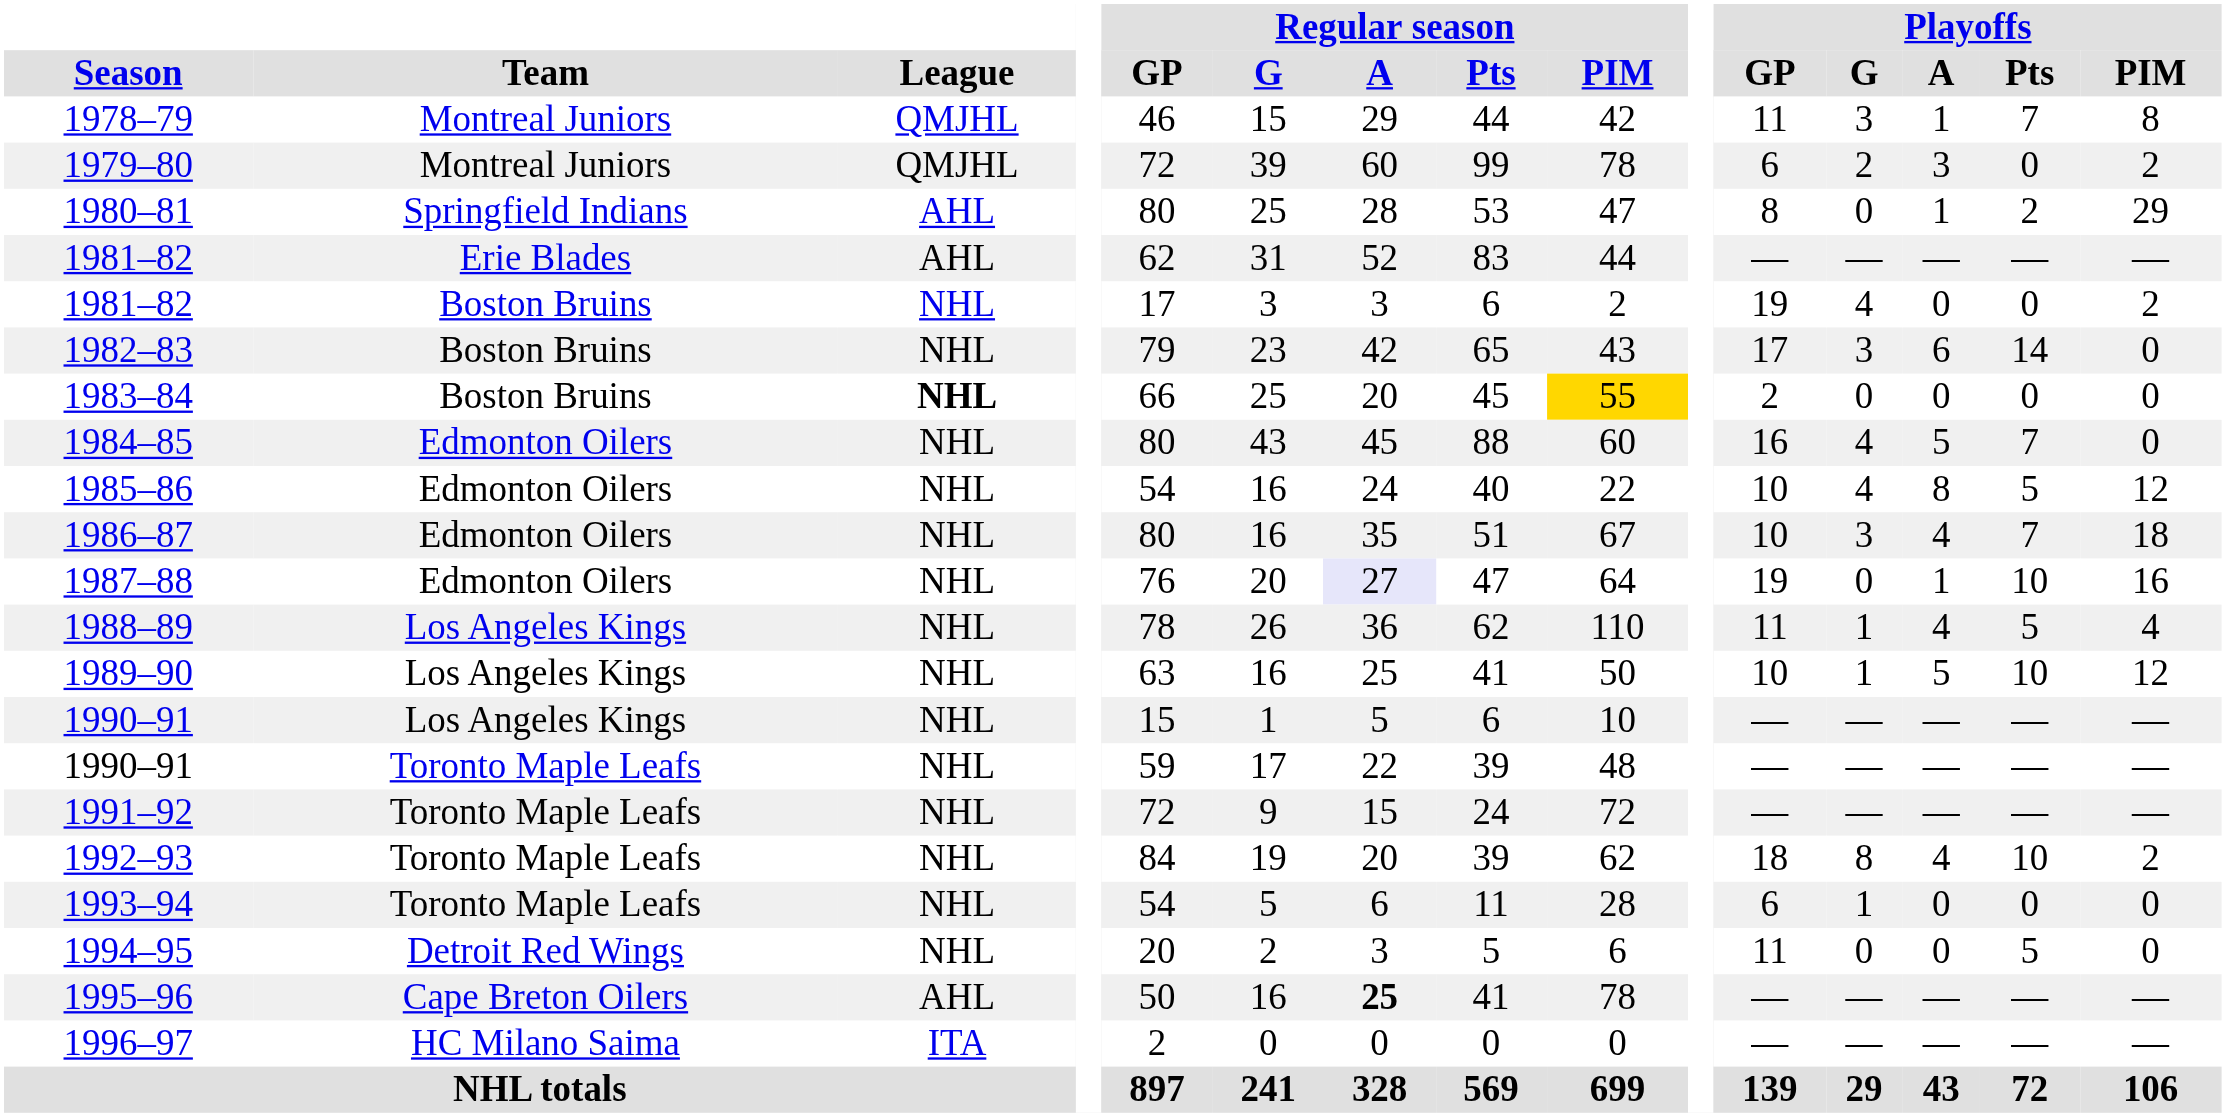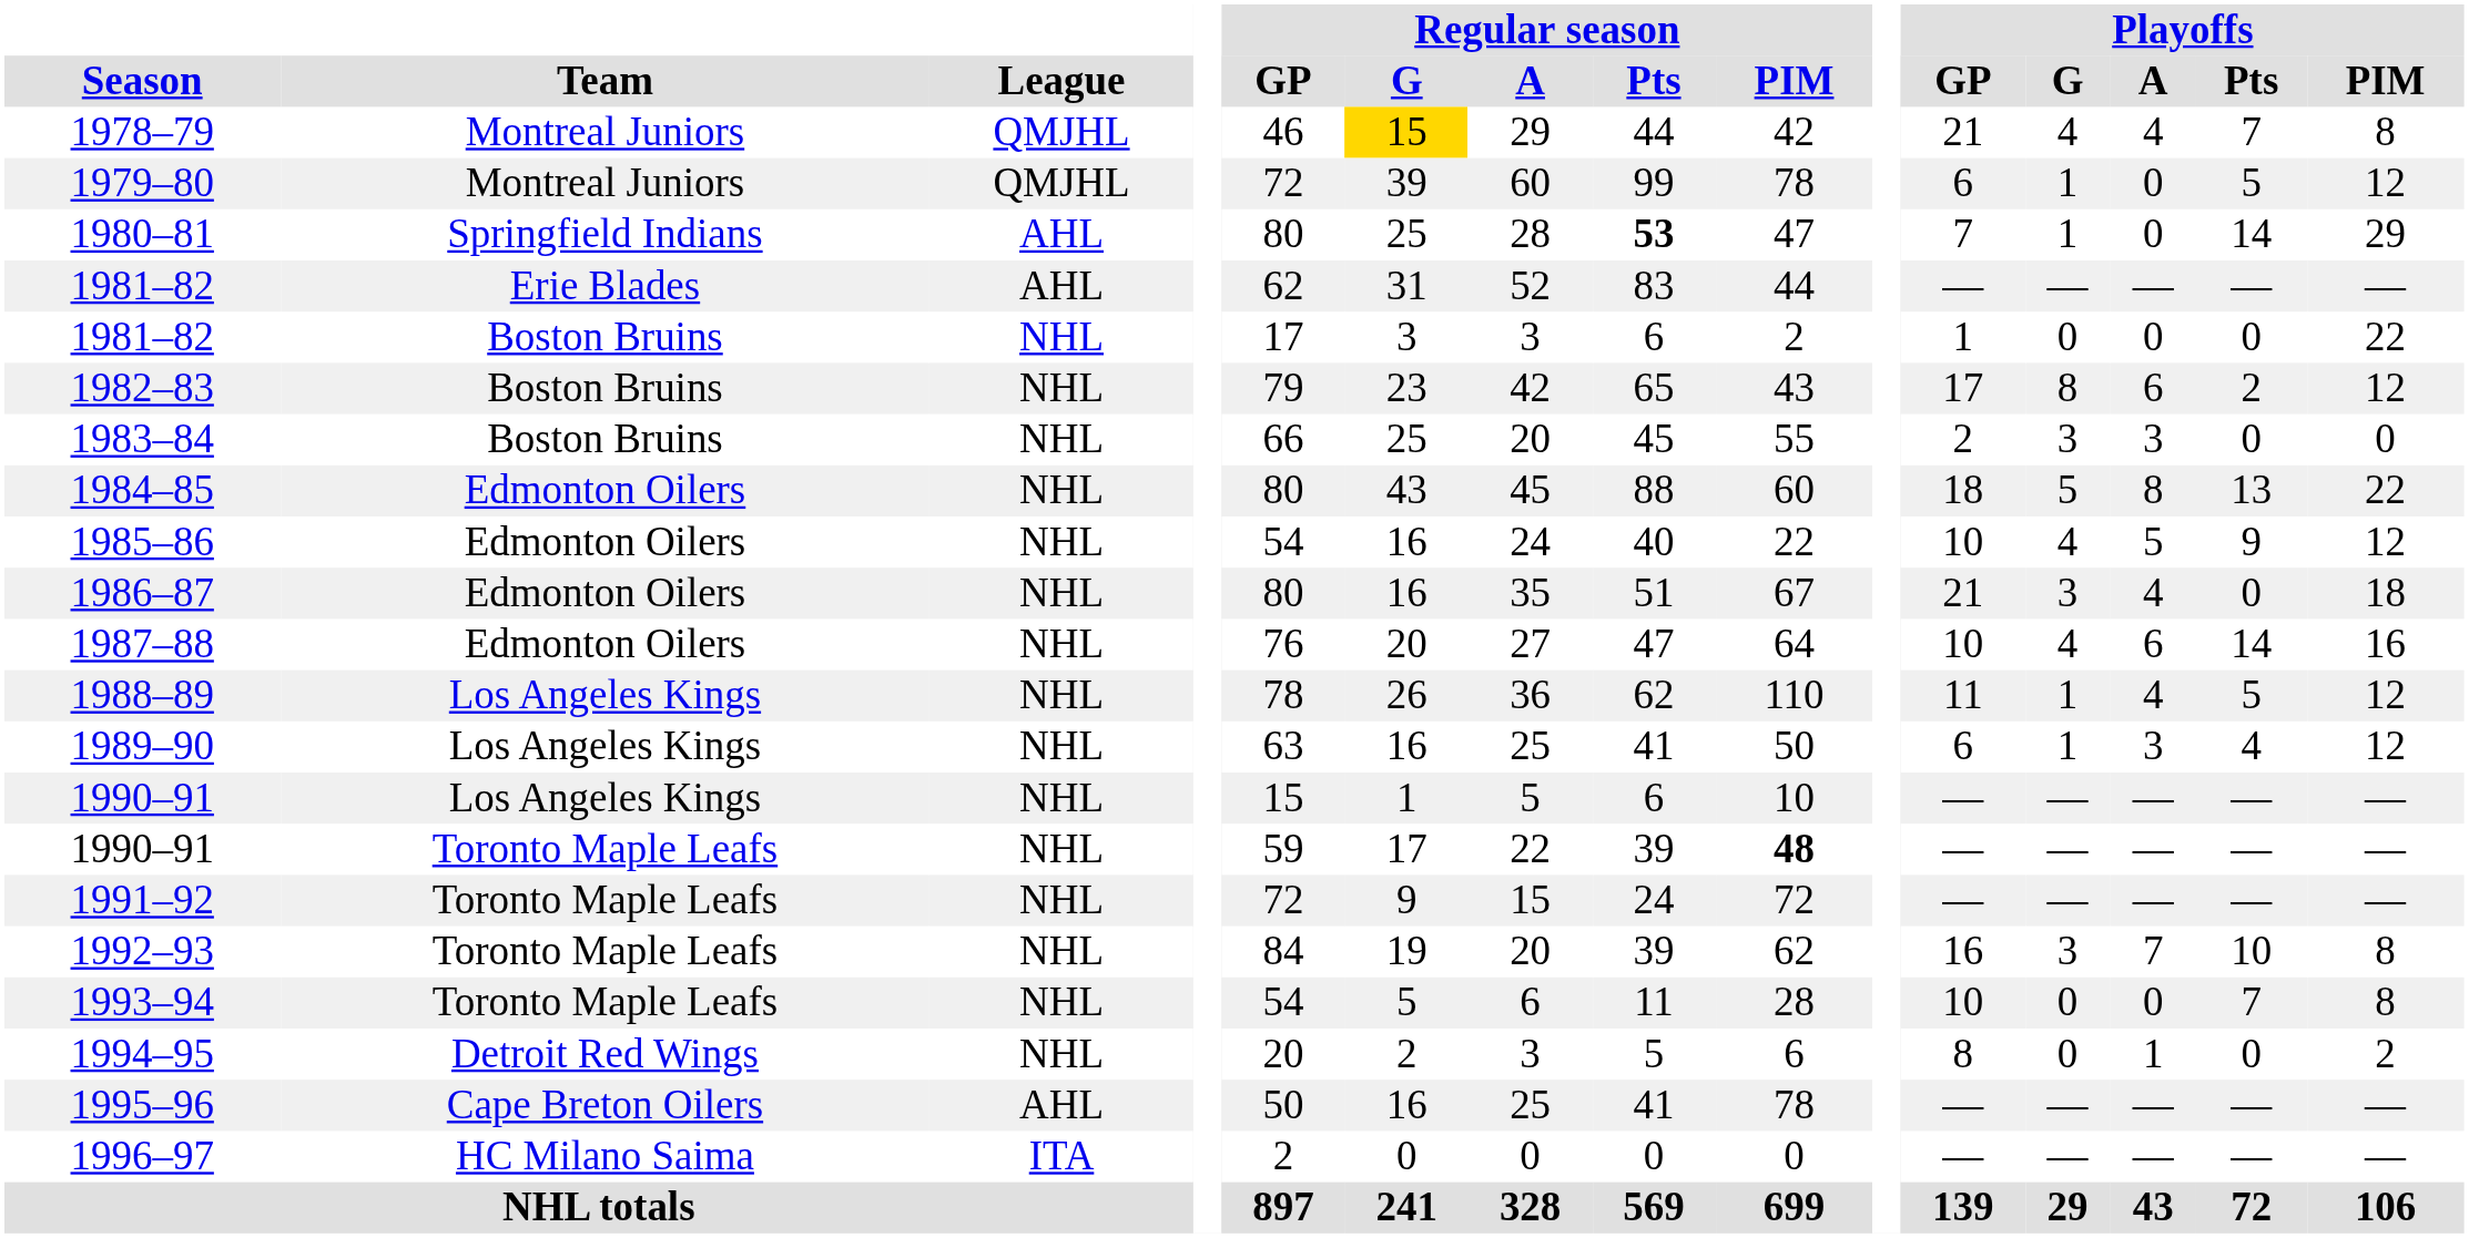 <table border="0" cellpadding="1" cellspacing="0" style="text-align:center; width:60em;">
 <tr style="background:#e0e0e0;">
 <th colspan="3"  bgcolor="#ffffff"> </th>
 <th rowspan="99" bgcolor="#ffffff"> </th>
 <th colspan="5"><a href='#'>Regular season</a></th>
 <th rowspan="99" bgcolor="#ffffff"> </th>
 <th colspan="5"><a href='#'>Playoffs</a></th>
 </tr>
 <tr style="background:#e0e0e0;">
 <th><a href='#'>Season</a></th>
 <th>Team</th>
 <th>League</th>
 <th>GP</th>
 <th><a href='#'>G</a></th>
 <th><a href='#'>A</a></th>
 <th><a href='#'>Pts</a></th>
 <th><a href='#'>PIM</a></th>
 <th>GP</th>
 <th>G</th>
 <th>A</th>
 <th>Pts</th>
 <th>PIM</th>
 </tr>
 <tr>
 <td><a href='#'>1978–79</a></td>
 <td><a href='#'>Montreal Juniors</a></td>
 <td><a href='#'>QMJHL</a></td>
 <td>46</td>
-<td>15</td>
+<td style="background: gold;">15</td>
 <td>29</td>
 <td>44</td>
 <td>42</td>
-<td>11</td>
-<td>3</td>
-<td>1</td>
+<td>21</td>
+<td>4</td>
+<td>4</td>
 <td>7</td>
 <td>8</td>
 </tr>
 <tr style="background:#f0f0f0;">
 <td><a href='#'>1979–80</a></td>
 <td>Montreal Juniors</td>
 <td>QMJHL</td>
 <td>72</td>
 <td>39</td>
 <td>60</td>
 <td>99</td>
 <td>78</td>
 <td>6</td>
-<td>2</td>
-<td>3</td>
+<td>1</td>
 <td>0</td>
-<td>2</td>
+<td>5</td>
+<td>12</td>
 </tr>
 <tr>
 <td><a href='#'>1980–81</a></td>
 <td><a href='#'>Springfield Indians</a></td>
 <td><a href='#'>AHL</a></td>
 <td>80</td>
 <td>25</td>
 <td>28</td>
-<td>53</td>
+<td><strong>53</strong></td>
 <td>47</td>
-<td>8</td>
+<td>7</td>
+<td>1</td>
 <td>0</td>
-<td>1</td>
-<td>2</td>
+<td>14</td>
 <td>29</td>
 </tr>
 <tr style="background:#f0f0f0;">
 <td><a href='#'>1981–82</a></td>
 <td><a href='#'>Erie Blades</a></td>
 <td>AHL</td>
 <td>62</td>
 <td>31</td>
 <td>52</td>
 <td>83</td>
 <td>44</td>
 <td>—</td>
 <td>—</td>
 <td>—</td>
 <td>—</td>
 <td>—</td>
 </tr>
 <tr>
 <td><a href='#'>1981–82</a></td>
 <td><a href='#'>Boston Bruins</a></td>
 <td><a href='#'>NHL</a></td>
 <td>17</td>
 <td>3</td>
 <td>3</td>
 <td>6</td>
 <td>2</td>
-<td>19</td>
-<td>4</td>
+<td>1</td>
 <td>0</td>
 <td>0</td>
-<td>2</td>
+<td>0</td>
+<td>22</td>
 </tr>
 <tr style="background:#f0f0f0;">
 <td><a href='#'>1982–83</a></td>
 <td>Boston Bruins</td>
 <td>NHL</td>
 <td>79</td>
 <td>23</td>
 <td>42</td>
 <td>65</td>
 <td>43</td>
 <td>17</td>
-<td>3</td>
+<td>8</td>
 <td>6</td>
-<td>14</td>
-<td>0</td>
+<td>2</td>
+<td>12</td>
 </tr>
 <tr>
 <td><a href='#'>1983–84</a></td>
 <td>Boston Bruins</td>
-<td><strong>NHL</strong></td>
+<td>NHL</td>
 <td>66</td>
 <td>25</td>
 <td>20</td>
 <td>45</td>
-<td style="background: gold;">55</td>
+<td>55</td>
 <td>2</td>
-<td>0</td>
-<td>0</td>
+<td>3</td>
+<td>3</td>
 <td>0</td>
 <td>0</td>
 </tr>
 <tr style="background:#f0f0f0;">
 <td><a href='#'>1984–85</a></td>
 <td><a href='#'>Edmonton Oilers</a></td>
 <td>NHL</td>
 <td>80</td>
 <td>43</td>
 <td>45</td>
 <td>88</td>
 <td>60</td>
-<td>16</td>
-<td>4</td>
+<td>18</td>
 <td>5</td>
-<td>7</td>
-<td>0</td>
+<td>8</td>
+<td>13</td>
+<td>22</td>
 </tr>
 <tr>
 <td><a href='#'>1985–86</a></td>
 <td>Edmonton Oilers</td>
 <td>NHL</td>
 <td>54</td>
 <td>16</td>
 <td>24</td>
 <td>40</td>
 <td>22</td>
 <td>10</td>
 <td>4</td>
-<td>8</td>
 <td>5</td>
+<td>9</td>
 <td>12</td>
 </tr>
 <tr style="background:#f0f0f0;">
 <td><a href='#'>1986–87</a></td>
 <td>Edmonton Oilers</td>
 <td>NHL</td>
 <td>80</td>
 <td>16</td>
 <td>35</td>
 <td>51</td>
 <td>67</td>
-<td>10</td>
+<td>21</td>
 <td>3</td>
 <td>4</td>
-<td>7</td>
+<td>0</td>
 <td>18</td>
 </tr>
 <tr>
 <td><a href='#'>1987–88</a></td>
 <td>Edmonton Oilers</td>
 <td>NHL</td>
 <td>76</td>
 <td>20</td>
-<td style="background: lavender;">27</td>
+<td>27</td>
 <td>47</td>
 <td>64</td>
-<td>19</td>
-<td>0</td>
-<td>1</td>
 <td>10</td>
+<td>4</td>
+<td>6</td>
+<td>14</td>
 <td>16</td>
 </tr>
 <tr style="background:#f0f0f0;">
 <td><a href='#'>1988–89</a></td>
 <td><a href='#'>Los Angeles Kings</a></td>
 <td>NHL</td>
 <td>78</td>
 <td>26</td>
 <td>36</td>
 <td>62</td>
 <td>110</td>
 <td>11</td>
 <td>1</td>
 <td>4</td>
 <td>5</td>
-<td>4</td>
+<td>12</td>
 </tr>
 <tr>
 <td><a href='#'>1989–90</a></td>
 <td>Los Angeles Kings</td>
 <td>NHL</td>
 <td>63</td>
 <td>16</td>
 <td>25</td>
 <td>41</td>
 <td>50</td>
-<td>10</td>
+<td>6</td>
 <td>1</td>
-<td>5</td>
-<td>10</td>
+<td>3</td>
+<td>4</td>
 <td>12</td>
 </tr>
 <tr style="background:#f0f0f0;">
 <td><a href='#'>1990–91</a></td>
 <td>Los Angeles Kings</td>
 <td>NHL</td>
 <td>15</td>
 <td>1</td>
 <td>5</td>
 <td>6</td>
 <td>10</td>
 <td>—</td>
 <td>—</td>
 <td>—</td>
 <td>—</td>
 <td>—</td>
 </tr>
 <tr>
 <td>1990–91</td>
 <td><a href='#'>Toronto Maple Leafs</a></td>
 <td>NHL</td>
 <td>59</td>
 <td>17</td>
 <td>22</td>
 <td>39</td>
-<td>48</td>
+<td><strong>48</strong></td>
 <td>—</td>
 <td>—</td>
 <td>—</td>
 <td>—</td>
 <td>—</td>
 </tr>
 <tr style="background:#f0f0f0;">
 <td><a href='#'>1991–92</a></td>
 <td>Toronto Maple Leafs</td>
 <td>NHL</td>
 <td>72</td>
 <td>9</td>
 <td>15</td>
 <td>24</td>
 <td>72</td>
 <td>—</td>
 <td>—</td>
 <td>—</td>
 <td>—</td>
 <td>—</td>
 </tr>
 <tr>
 <td><a href='#'>1992–93</a></td>
 <td>Toronto Maple Leafs</td>
 <td>NHL</td>
 <td>84</td>
 <td>19</td>
 <td>20</td>
 <td>39</td>
 <td>62</td>
-<td>18</td>
+<td>16</td>
+<td>3</td>
+<td>7</td>
+<td>10</td>
 <td>8</td>
-<td>4</td>
-<td>10</td>
-<td>2</td>
 </tr>
 <tr style="background:#f0f0f0;">
 <td><a href='#'>1993–94</a></td>
 <td>Toronto Maple Leafs</td>
 <td>NHL</td>
 <td>54</td>
 <td>5</td>
 <td>6</td>
 <td>11</td>
 <td>28</td>
-<td>6</td>
-<td>1</td>
+<td>10</td>
 <td>0</td>
 <td>0</td>
-<td>0</td>
+<td>7</td>
+<td>8</td>
 </tr>
 <tr>
 <td><a href='#'>1994–95</a></td>
 <td><a href='#'>Detroit Red Wings</a></td>
 <td>NHL</td>
 <td>20</td>
 <td>2</td>
 <td>3</td>
 <td>5</td>
 <td>6</td>
-<td>11</td>
+<td>8</td>
 <td>0</td>
+<td>1</td>
 <td>0</td>
-<td>5</td>
-<td>0</td>
+<td>2</td>
 </tr>
 <tr style="background:#f0f0f0;">
 <td><a href='#'>1995–96</a></td>
 <td><a href='#'>Cape Breton Oilers</a></td>
 <td>AHL</td>
 <td>50</td>
 <td>16</td>
-<td><strong>25</strong></td>
+<td>25</td>
 <td>41</td>
 <td>78</td>
 <td>—</td>
 <td>—</td>
 <td>—</td>
 <td>—</td>
 <td>—</td>
 </tr>
 <tr>
 <td><a href='#'>1996–97</a></td>
 <td><a href='#'>HC Milano Saima</a></td>
 <td><a href='#'>ITA</a></td>
 <td>2</td>
 <td>0</td>
 <td>0</td>
 <td>0</td>
 <td>0</td>
 <td>—</td>
 <td>—</td>
 <td>—</td>
 <td>—</td>
 <td>—</td>
 </tr>
 <tr style="background:#e0e0e0;">
 <th colspan="3">NHL totals</th>
 <th>897</th>
 <th>241</th>
 <th>328</th>
 <th>569</th>
 <th>699</th>
 <th>139</th>
 <th>29</th>
 <th>43</th>
 <th>72</th>
 <th>106</th>
 </tr>
 </table>
